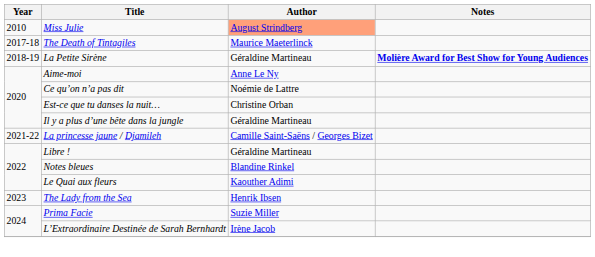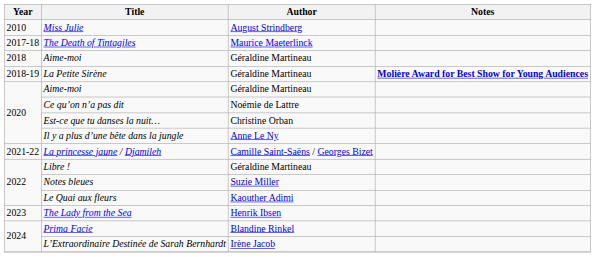 <table class="wikitable">
 <tr>
 <th>Year</th>
 <th>Title</th>
 <th>Author</th>
 <th>Notes</th>
 </tr>
 <tr>
 <td>2010</td>
 <td><em><a href='#'>Miss Julie</a></em></td>
-<td style="background: lightsalmon;"><a href='#'>August Strindberg</a></td>
+<td><a href='#'>August Strindberg</a></td>
 <td></td>
 </tr>
 <tr>
 <td>2017-18</td>
 <td><em><a href='#'>The Death of Tintagiles</a></em></td>
 <td><a href='#'>Maurice Maeterlinck</a></td>
+<td></td>
+</tr>
+<tr>
+<td>2018</td>
+<td><em>Aime-moi</em></td>
+<td>Géraldine Martineau</td>
 <td></td>
 </tr>
 <tr>
 <td>2018-19</td>
 <td><em>La Petite Sirène</em></td>
 <td>Géraldine Martineau</td>
 <td><strong><a href='#'> Molière Award for Best Show for Young Audiences</a></strong></td>
 </tr>
 <tr>
 <td rowspan=4>2020</td>
 <td><em>Aime-moi</em></td>
-<td><a href='#'>Anne Le Ny</a></td>
+<td>Géraldine Martineau</td>
 <td></td>
 </tr>
 <tr>
 <td><em>Ce qu’on n’a pas dit</em></td>
 <td>Noémie de Lattre</td>
 <td></td>
 </tr>
 <tr>
 <td><em>Est-ce que tu danses la nuit…</em></td>
 <td>Christine Orban</td>
 <td></td>
 </tr>
 <tr>
 <td><em>Il y a plus d’une bête dans la jungle</em></td>
-<td>Géraldine Martineau</td>
+<td><a href='#'>Anne Le Ny</a></td>
 <td></td>
 </tr>
 <tr>
 <td>2021-22</td>
 <td><em><a href='#'>La princesse jaune</a> / <a href='#'>Djamileh</a></em></td>
 <td><a href='#'>Camille Saint-Saëns</a> / <a href='#'>Georges Bizet</a></td>
 <td></td>
 </tr>
 <tr>
 <td rowspan=3>2022</td>
 <td><em>Libre !</em></td>
 <td>Géraldine Martineau</td>
 <td></td>
 </tr>
 <tr>
 <td><em>Notes bleues</em></td>
-<td><a href='#'>Blandine Rinkel</a></td>
+<td><a href='#'>Suzie Miller</a></td>
 <td></td>
 </tr>
 <tr>
 <td><em>Le Quai aux fleurs</em></td>
 <td><a href='#'>Kaouther Adimi</a></td>
 <td></td>
 </tr>
 <tr>
 <td>2023</td>
 <td><em><a href='#'>The Lady from the Sea</a></em></td>
 <td><a href='#'>Henrik Ibsen</a></td>
 <td></td>
 </tr>
 <tr>
 <td rowspan=2>2024</td>
 <td><em><a href='#'>Prima Facie</a></em></td>
-<td><a href='#'>Suzie Miller</a></td>
+<td><a href='#'>Blandine Rinkel</a></td>
 <td></td>
 </tr>
 <tr>
 <td><em>L’Extraordinaire Destinée de Sarah Bernhardt</em></td>
 <td><a href='#'>Irène Jacob</a></td>
 <td></td>
 </tr>
 <tr>
 </tr>
 </table>
